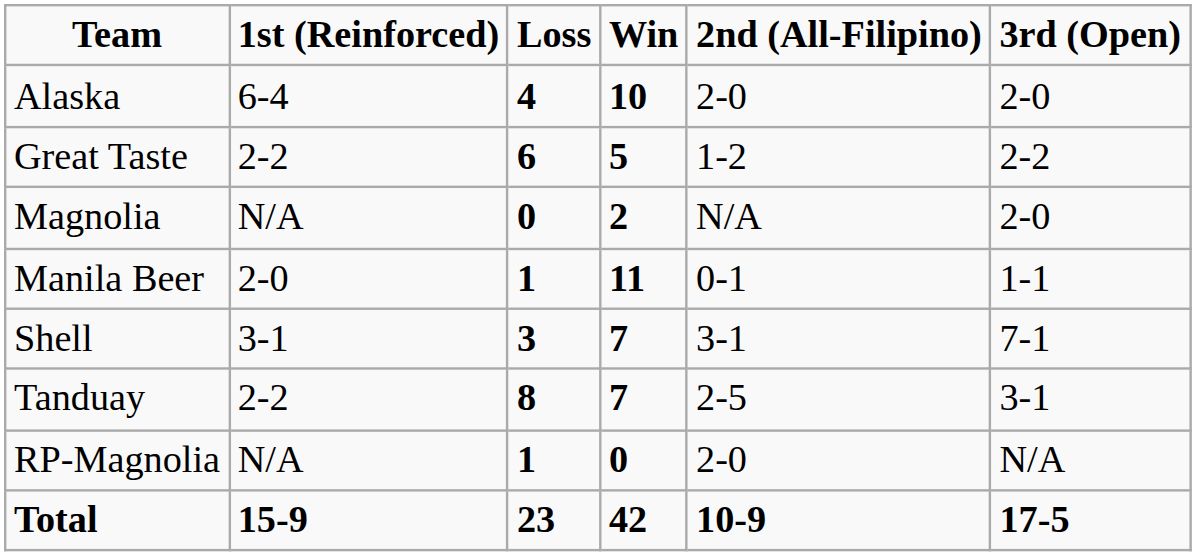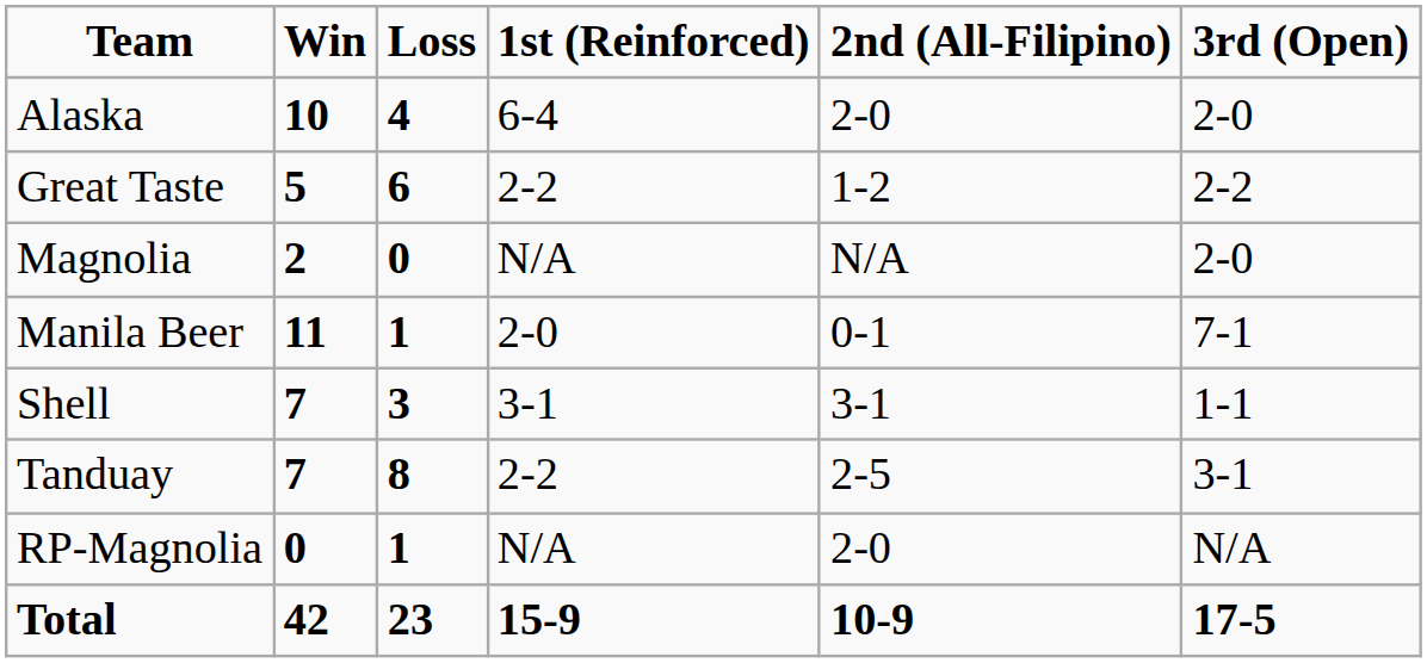 <table class=wikitable sortable>
 <tr align=center>
 <td><strong>Team</strong></td>
+<td><strong>Win</strong></td>
+<td><strong>Loss</strong></td>
 <td><strong>1st (Reinforced)</strong></td>
-<td><strong>Loss</strong></td>
-<td><strong>Win</strong></td>
 <td><strong>2nd (All-Filipino)</strong></td>
 <td><strong>3rd (Open)</strong></td>
 </tr>
 <tr>
 <td>Alaska</td>
+<td><strong>10</strong></td>
+<td><strong>4</strong></td>
 <td>6-4</td>
-<td><strong>4</strong></td>
-<td><strong>10</strong></td>
 <td>2-0</td>
 <td>2-0</td>
 </tr>
 <tr>
 <td>Great Taste</td>
+<td><strong>5</strong></td>
+<td><strong>6</strong></td>
 <td>2-2</td>
-<td><strong>6</strong></td>
-<td><strong>5</strong></td>
 <td>1-2</td>
 <td>2-2</td>
 </tr>
 <tr>
 <td>Magnolia</td>
+<td><strong>2</strong></td>
+<td><strong>0</strong></td>
 <td>N/A</td>
-<td><strong>0</strong></td>
-<td><strong>2</strong></td>
 <td>N/A</td>
 <td>2-0</td>
 </tr>
 <tr>
 <td>Manila Beer</td>
+<td><strong>11</strong></td>
+<td><strong>1</strong></td>
 <td>2-0</td>
-<td><strong>1</strong></td>
-<td><strong>11</strong></td>
 <td>0-1</td>
+<td>7-1</td>
+</tr>
+<tr>
+<td>Shell</td>
+<td><strong>7</strong></td>
+<td><strong>3</strong></td>
+<td>3-1</td>
+<td>3-1</td>
 <td>1-1</td>
 </tr>
 <tr>
-<td>Shell</td>
-<td>3-1</td>
-<td><strong>3</strong></td>
+<td>Tanduay</td>
 <td><strong>7</strong></td>
-<td>3-1</td>
-<td>7-1</td>
-</tr>
-<tr>
-<td>Tanduay</td>
+<td><strong>8</strong></td>
 <td>2-2</td>
-<td><strong>8</strong></td>
-<td><strong>7</strong></td>
 <td>2-5</td>
 <td>3-1</td>
 </tr>
 <tr>
 <td>RP-Magnolia</td>
+<td><strong>0</strong></td>
+<td><strong>1</strong></td>
 <td>N/A</td>
-<td><strong>1</strong></td>
-<td><strong>0</strong></td>
 <td>2-0</td>
 <td>N/A</td>
 </tr>
 <tr>
 <td><strong>Total</strong></td>
+<td><strong>42</strong></td>
+<td><strong>23</strong></td>
 <td><strong>15-9</strong></td>
-<td><strong>23</strong></td>
-<td><strong>42</strong></td>
 <td><strong>10-9</strong></td>
 <td><strong>17-5</strong></td>
 </tr>
 </table>
